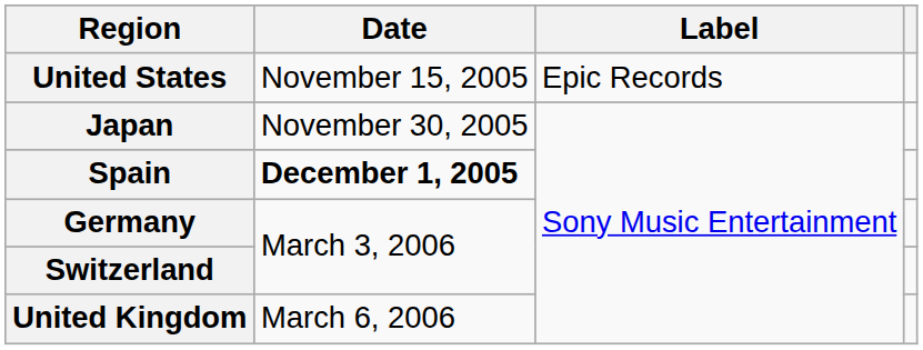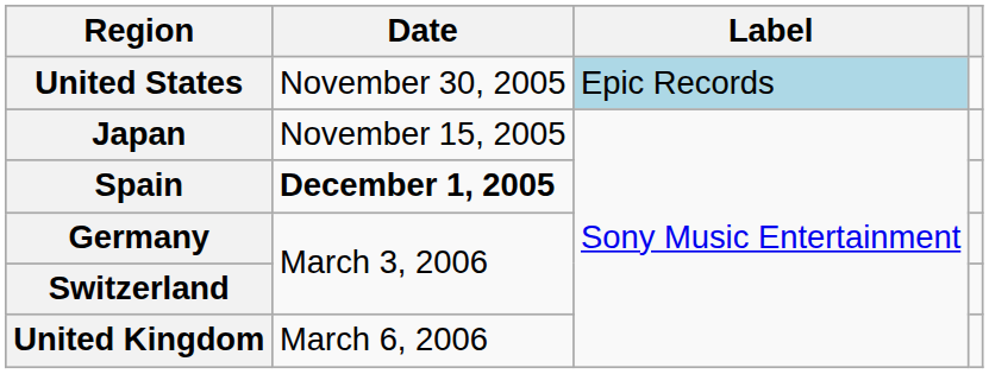 <table class="wikitable plainrowheaders">
 <tr>
 <th scope="col">Region</th>
 <th scope="col">Date</th>
 <th scope="col">Label</th>
 <th scope="col"></th>
 </tr>
 <tr>
 <th scope="row">United States</th>
-<td>November 15, 2005</td>
-<td>Epic Records</td>
+<td>November 30, 2005</td>
+<td style="background: lightblue;">Epic Records</td>
 <td align="center"></td>
 </tr>
 <tr>
 <th scope="row">Japan</th>
-<td>November 30, 2005</td>
+<td>November 15, 2005</td>
 <td rowspan="5"><a href='#'>Sony Music Entertainment</a></td>
 <td align="center"></td>
 </tr>
 <tr>
 <th scope="row">Spain</th>
 <td><strong>December 1, 2005</strong></td>
 <td align="center"></td>
 </tr>
 <tr>
 <th scope="row">Germany</th>
 <td rowspan="2">March 3, 2006</td>
 <td align="center"></td>
 </tr>
 <tr>
 <th scope="row">Switzerland</th>
 <td align="center"></td>
 </tr>
 <tr>
 <th scope="row">United Kingdom</th>
 <td>March 6, 2006</td>
 <td align="center"></td>
 </tr>
 </table>
